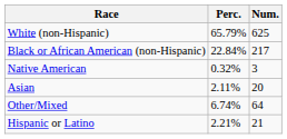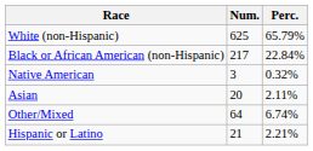 <table class="wikitable">
 <tr>
 <th>Race</th>
+<th>Num.</th>
 <th>Perc.</th>
-<th>Num.</th>
 </tr>
 <tr>
 <td><a href='#'>White</a> (non-Hispanic)</td>
+<td>625</td>
 <td>65.79%</td>
-<td>625</td>
 </tr>
 <tr>
 <td><a href='#'>Black or African American</a> (non-Hispanic)</td>
+<td>217</td>
 <td>22.84%</td>
-<td>217</td>
 </tr>
 <tr>
 <td><a href='#'>Native American</a></td>
+<td>3</td>
 <td>0.32%</td>
-<td>3</td>
 </tr>
 <tr>
 <td><a href='#'>Asian</a></td>
+<td>20</td>
 <td>2.11%</td>
-<td>20</td>
 </tr>
 <tr>
 <td><a href='#'>Other/Mixed</a></td>
+<td>64</td>
 <td>6.74%</td>
-<td>64</td>
 </tr>
 <tr>
 <td><a href='#'>Hispanic</a> or <a href='#'>Latino</a></td>
+<td>21</td>
 <td>2.21%</td>
-<td>21</td>
 </tr>
 </table>
